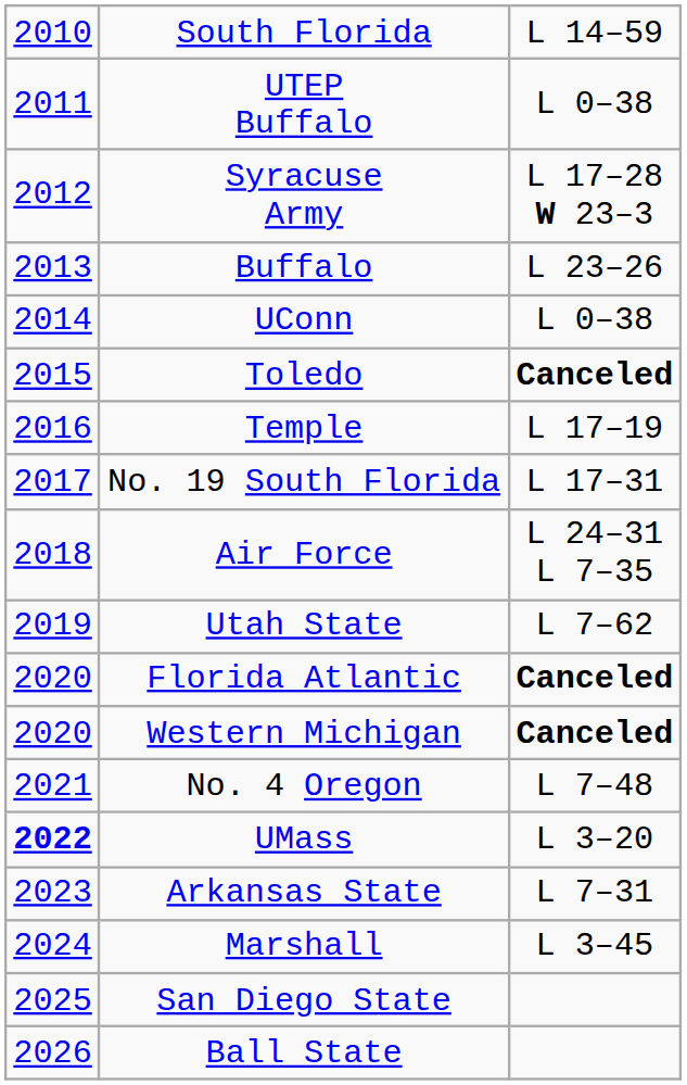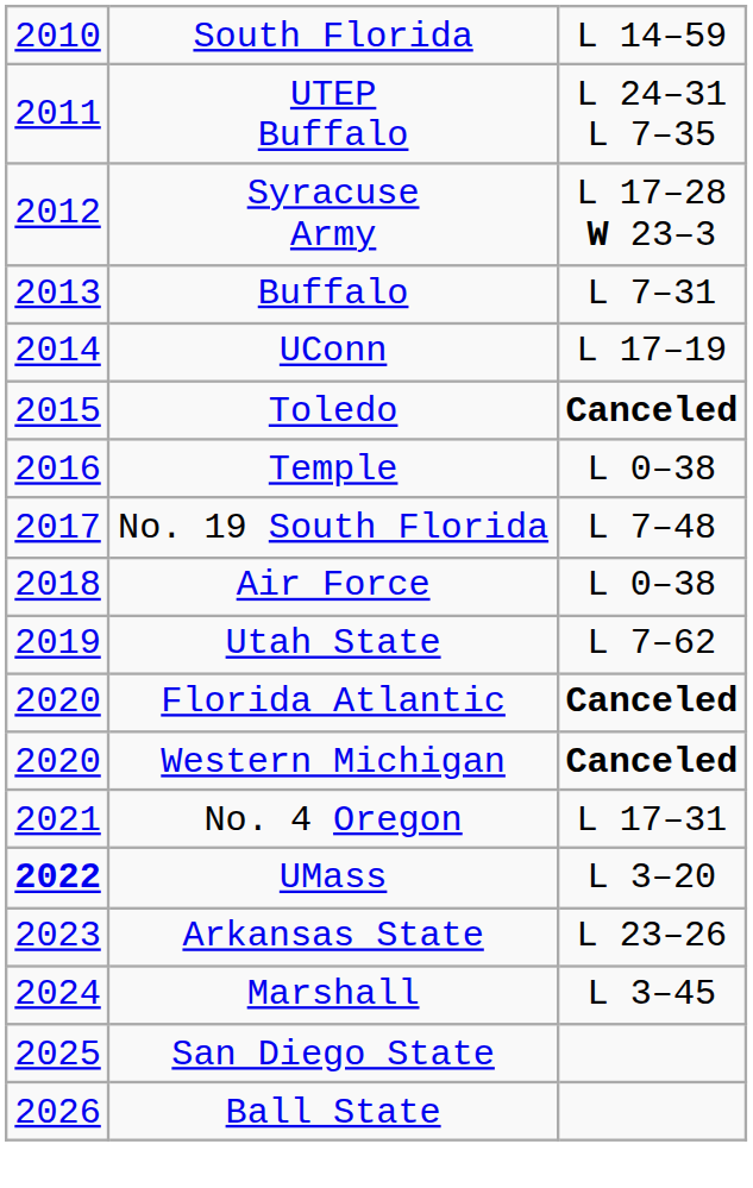 <table class="wikitable">
 <tr align="center">
 <td><a href='#'>2010</a></td>
 <td><a href='#'>South Florida</a></td>
 <td>L 14–59</td>
 </tr>
 <tr align="center">
 <td><a href='#'>2011</a></td>
 <td><a href='#'>UTEP</a><br><a href='#'>Buffalo</a></td>
-<td>L 0–38</td>
+<td>L 24–31 <br>L 7–35</td>
 </tr>
 <tr align="center">
 <td><a href='#'>2012</a></td>
 <td><a href='#'>Syracuse</a><br><a href='#'>Army</a></td>
 <td>L 17–28<br><strong>W</strong> 23–3</td>
 </tr>
 <tr align="center">
 <td><a href='#'>2013</a></td>
 <td><a href='#'>Buffalo</a></td>
-<td>L 23–26 </td>
+<td>L 7–31</td>
 </tr>
 <tr align="center">
 <td><a href='#'>2014</a></td>
 <td><a href='#'>UConn</a></td>
-<td>L 0–38</td>
+<td>L 17–19</td>
 </tr>
 <tr align="center">
 <td><a href='#'>2015</a></td>
 <td><a href='#'>Toledo</a></td>
 <td><strong>Canceled</strong></td>
 </tr>
 <tr align="center">
 <td><a href='#'>2016</a></td>
 <td><a href='#'>Temple</a></td>
-<td>L 17–19</td>
+<td>L 0–38</td>
 </tr>
 <tr align="center">
 <td><a href='#'>2017</a></td>
 <td>No. 19  <a href='#'>South Florida</a></td>
-<td>L 17–31</td>
+<td>L 7–48</td>
 </tr>
 <tr align="center">
 <td><a href='#'>2018</a></td>
 <td><a href='#'>Air Force</a></td>
-<td>L 24–31 <br>L 7–35</td>
+<td>L 0–38</td>
 </tr>
 <tr align="center">
 <td><a href='#'>2019</a></td>
 <td><a href='#'>Utah State</a></td>
 <td>L 7–62</td>
 </tr>
 <tr align="center">
 <td><a href='#'>2020</a></td>
 <td><a href='#'>Florida Atlantic</a></td>
 <td><strong>Canceled</strong></td>
 </tr>
 <tr align="center">
 <td><a href='#'>2020</a></td>
 <td><a href='#'>Western Michigan</a></td>
 <td><strong>Canceled</strong></td>
 </tr>
 <tr align="center">
 <td><a href='#'>2021</a></td>
 <td>No. 4  <a href='#'>Oregon</a></td>
-<td>L 7–48</td>
+<td>L 17–31</td>
 </tr>
 <tr align="center">
 <td><strong><a href='#'>2022</a></strong></td>
 <td><a href='#'>UMass</a></td>
 <td>L 3–20</td>
 </tr>
 <tr align="center">
 <td><a href='#'>2023</a></td>
 <td><a href='#'>Arkansas State</a></td>
-<td>L 7–31</td>
+<td>L 23–26 </td>
 </tr>
 <tr align="center">
 <td><a href='#'>2024</a></td>
 <td><a href='#'>Marshall</a></td>
 <td>L 3–45</td>
 </tr>
 <tr align="center">
 <td><a href='#'>2025</a></td>
 <td><a href='#'>San Diego State</a></td>
 <td></td>
 </tr>
 <tr align="center">
 <td><a href='#'>2026</a></td>
 <td><a href='#'>Ball State</a></td>
 <td></td>
 </tr>
 </table>
